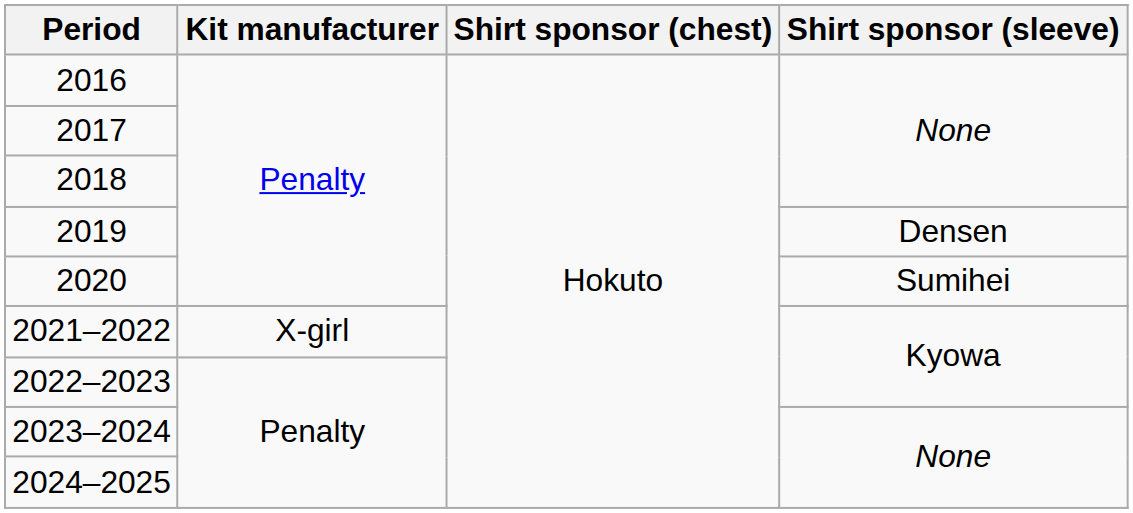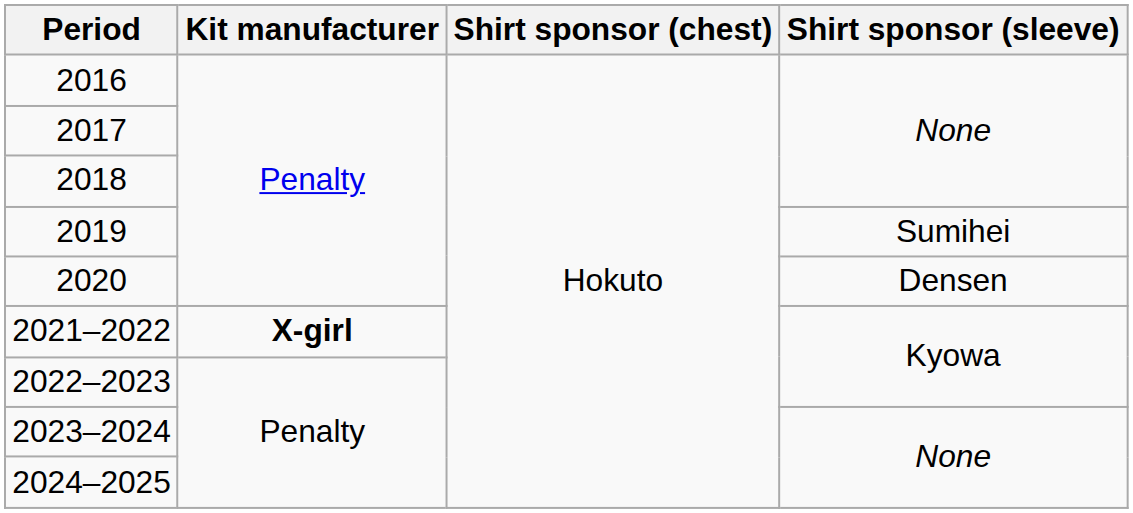 <table class="wikitable" style="text-align:center">
 <tr>
 <th>Period</th>
 <th>Kit manufacturer</th>
 <th>Shirt sponsor (chest)</th>
 <th>Shirt sponsor (sleeve)</th>
 </tr>
 <tr>
 <td>2016</td>
 <td rowspan="5"><a href='#'>Penalty</a></td>
 <td rowspan="9">Hokuto</td>
 <td rowspan="3"><em>None</em></td>
 </tr>
 <tr>
 <td>2017</td>
 </tr>
 <tr>
 <td>2018</td>
 </tr>
 <tr>
 <td>2019</td>
+<td>Sumihei</td>
+</tr>
+<tr>
+<td>2020</td>
 <td>Densen</td>
 </tr>
 <tr>
-<td>2020</td>
-<td>Sumihei</td>
-</tr>
-<tr>
 <td>2021–2022</td>
-<td>X-girl</td>
+<td><strong>X-girl</strong></td>
 <td rowspan="2">Kyowa</td>
 </tr>
 <tr>
 <td>2022–2023</td>
 <td rowspan="3">Penalty</td>
 </tr>
 <tr>
 <td>2023–2024</td>
 <td rowspan="2"><em>None</em></td>
 </tr>
 <tr>
 <td>2024–2025</td>
 </tr>
 </table>
